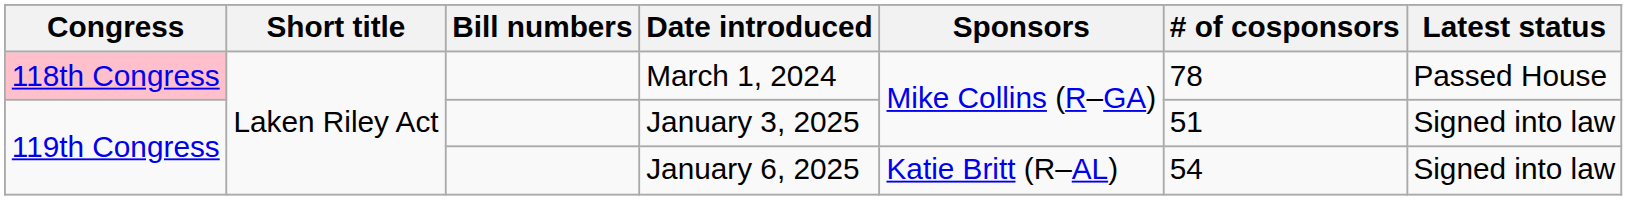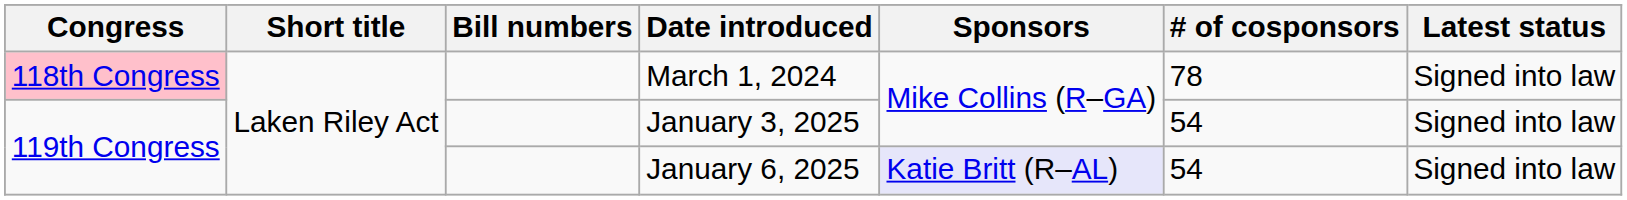 <table class="wikitable">
 <tr>
 <th>Congress</th>
 <th>Short title</th>
 <th>Bill numbers</th>
 <th>Date introduced</th>
 <th>Sponsors</th>
 <th># of cosponsors</th>
 <th>Latest status</th>
 </tr>
 <tr>
 <td rowspan=1 style="background: pink; text-align:center"><a href='#'>118th Congress</a></td>
 <td rowspan=3 style="text-align:center">Laken Riley Act</td>
 <td></td>
 <td>March 1, 2024</td>
 <td rowspan=2><a href='#'>Mike Collins</a> (<a href='#'>R</a>–<a href='#'>GA</a>)</td>
 <td>78</td>
-<td>Passed House</td>
+<td>Signed into law</td>
 </tr>
 <tr>
 <td rowspan=2 style="text-align:center"><a href='#'>119th Congress</a></td>
 <td></td>
 <td>January 3, 2025</td>
-<td>51</td>
+<td>54</td>
 <td>Signed into law</td>
 </tr>
 <tr>
 <td></td>
 <td>January 6, 2025</td>
-<td><a href='#'>Katie Britt</a> (R–<a href='#'>AL</a>)</td>
+<td style="background: lavender;"><a href='#'>Katie Britt</a> (R–<a href='#'>AL</a>)</td>
 <td>54</td>
 <td>Signed into law</td>
 </tr>
 </table>
